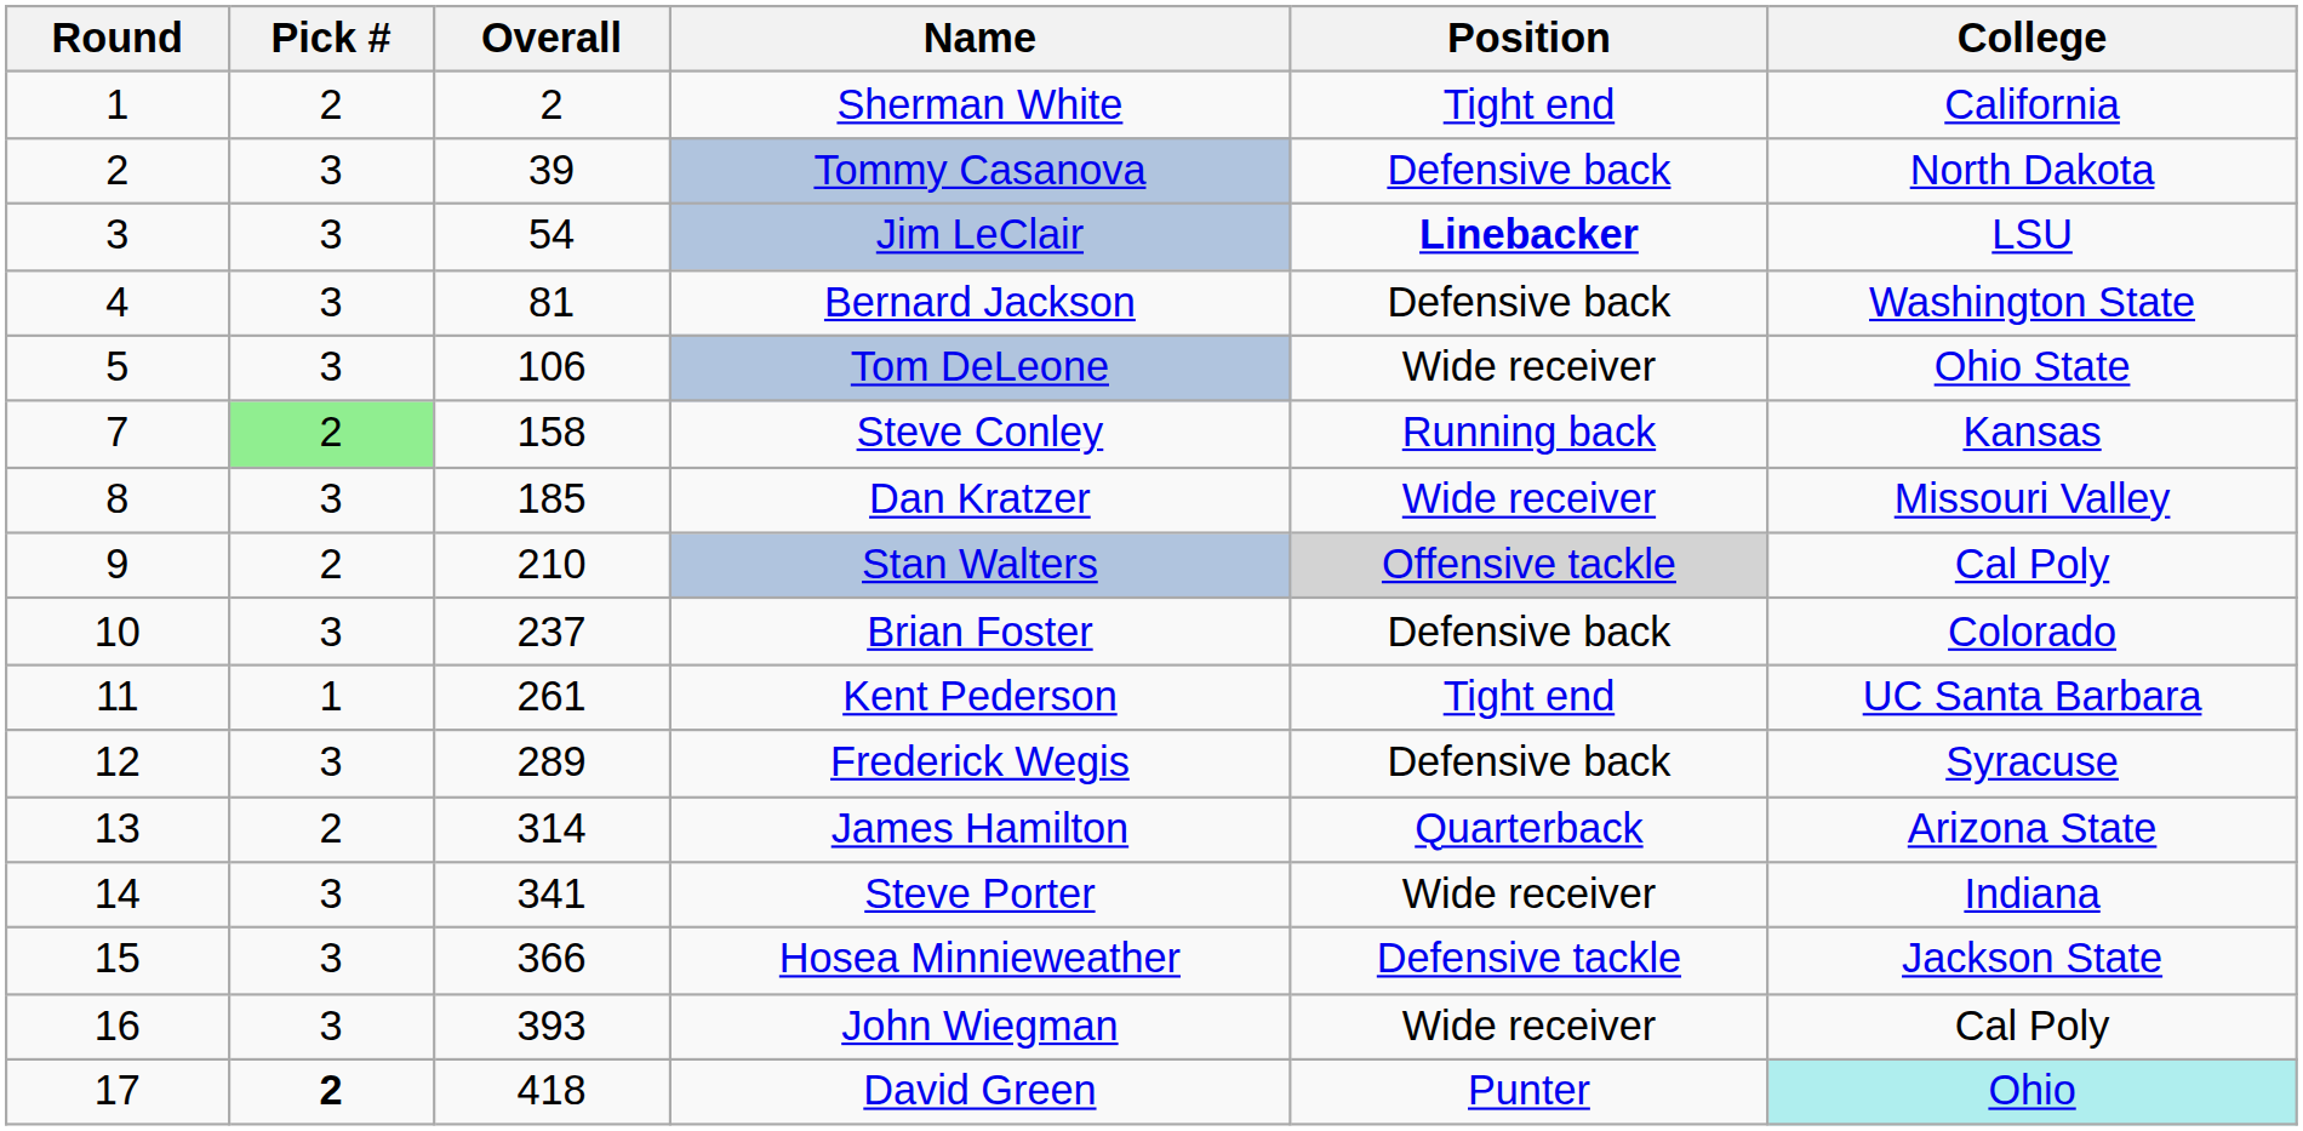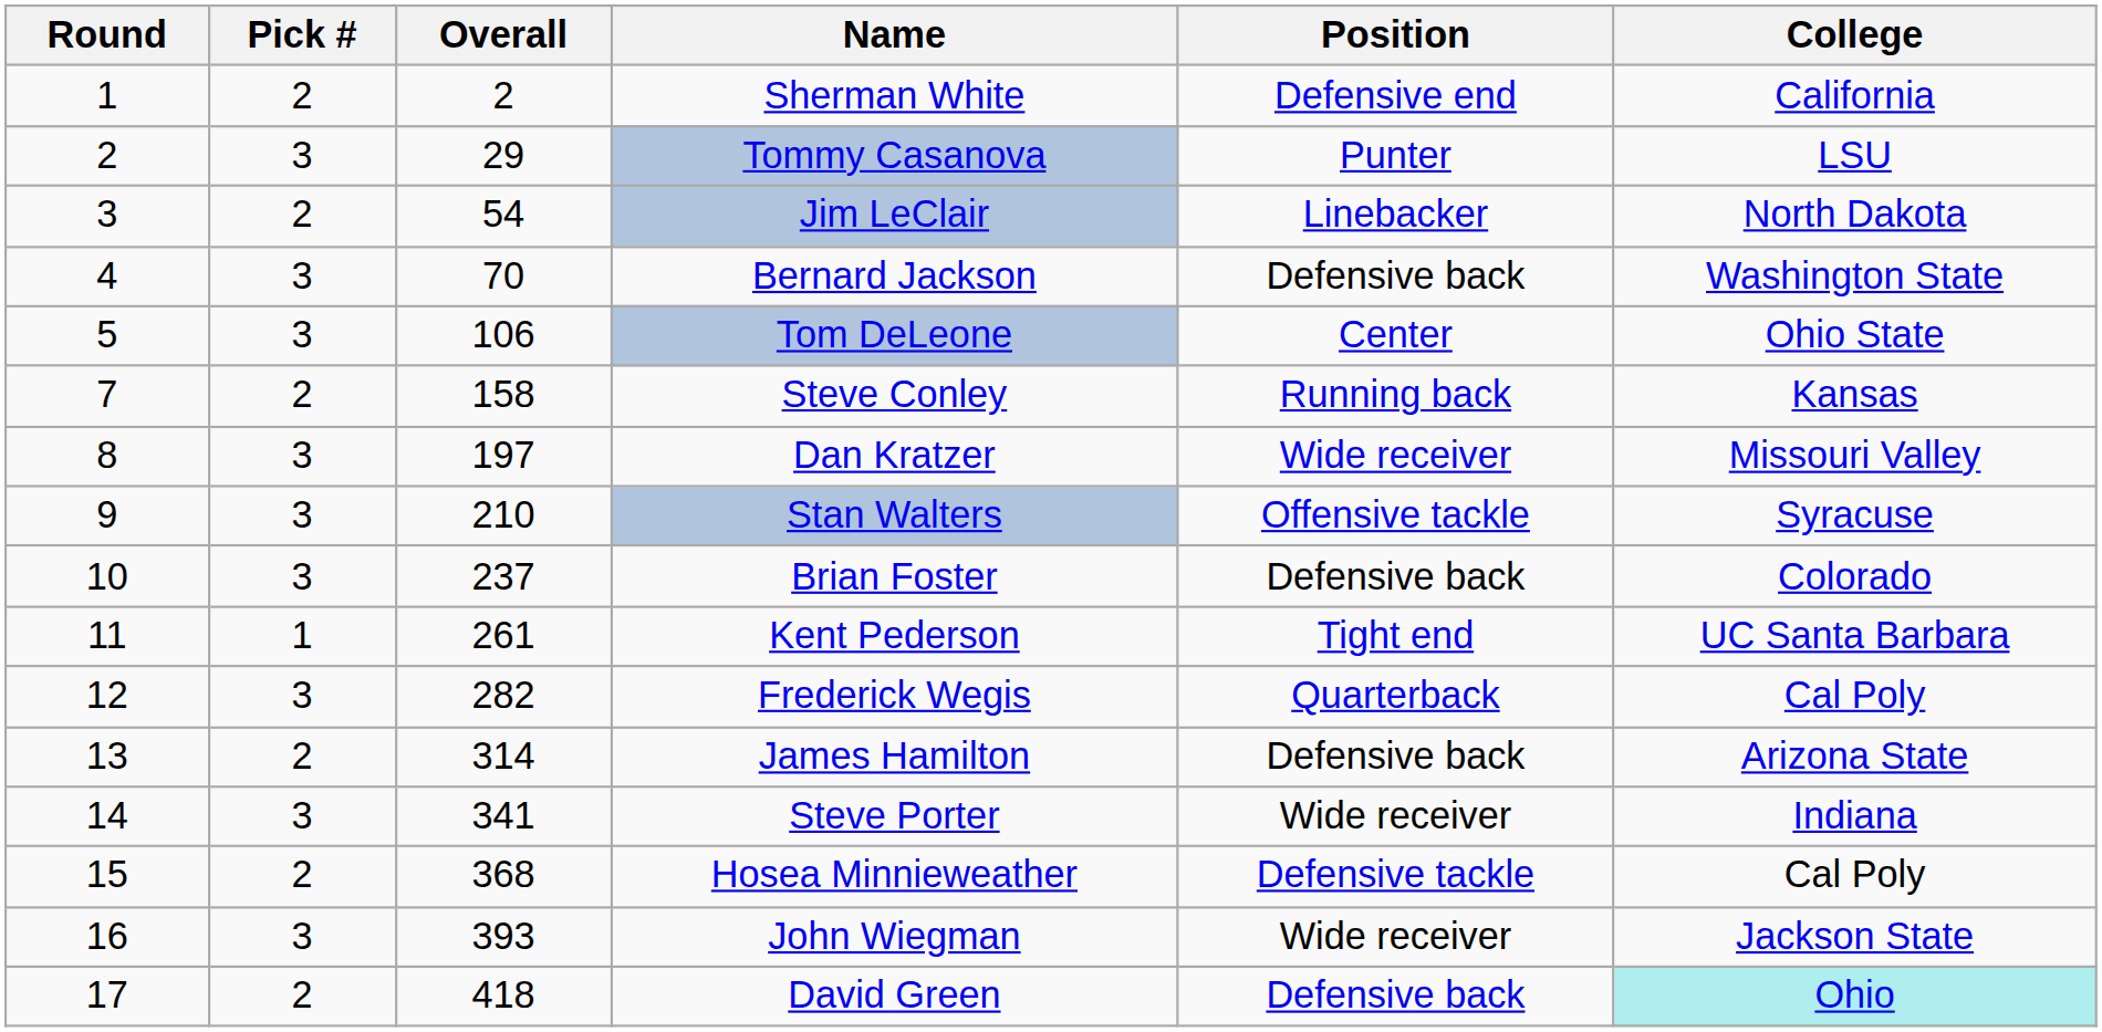 <table class="wikitable sortable sortable" style="width: 100%; text-align:center">
 <tr>
 <th>Round</th>
 <th>Pick #</th>
 <th>Overall</th>
 <th>Name</th>
 <th>Position</th>
 <th>College</th>
 </tr>
 <tr>
 <td>1</td>
 <td>2</td>
 <td>2</td>
 <td><a href='#'>Sherman White</a></td>
-<td><a href='#'>Tight end</a></td>
+<td><a href='#'>Defensive end</a></td>
 <td><a href='#'>California</a></td>
 </tr>
 <tr>
 <td>2</td>
 <td>3</td>
-<td>39</td>
+<td>29</td>
 <td bgcolor=lightsteelblue><a href='#'>Tommy Casanova</a></td>
-<td><a href='#'>Defensive back</a></td>
-<td><a href='#'>North Dakota</a></td>
+<td><a href='#'>Punter</a></td>
+<td><a href='#'>LSU</a></td>
 </tr>
 <tr>
 <td>3</td>
-<td>3</td>
+<td>2</td>
 <td>54</td>
 <td bgcolor=lightsteelblue><a href='#'>Jim LeClair</a></td>
-<td><strong><a href='#'>Linebacker</a></strong></td>
-<td><a href='#'>LSU</a></td>
+<td><a href='#'>Linebacker</a></td>
+<td><a href='#'>North Dakota</a></td>
 </tr>
 <tr>
 <td>4</td>
 <td>3</td>
-<td>81</td>
+<td>70</td>
 <td><a href='#'>Bernard Jackson</a></td>
 <td>Defensive back</td>
 <td><a href='#'>Washington State</a></td>
 </tr>
 <tr>
 <td>5</td>
 <td>3</td>
 <td>106</td>
 <td bgcolor=lightsteelblue><a href='#'>Tom DeLeone</a></td>
-<td>Wide receiver</td>
+<td><a href='#'>Center</a></td>
 <td><a href='#'>Ohio State</a></td>
 </tr>
 <tr>
 <td>7</td>
-<td style="background: lightgreen;">2</td>
+<td>2</td>
 <td>158</td>
 <td><a href='#'>Steve Conley</a></td>
 <td><a href='#'>Running back</a></td>
 <td><a href='#'>Kansas</a></td>
 </tr>
 <tr>
 <td>8</td>
 <td>3</td>
-<td>185</td>
+<td>197</td>
 <td><a href='#'>Dan Kratzer</a></td>
 <td><a href='#'>Wide receiver</a></td>
 <td><a href='#'>Missouri Valley</a></td>
 </tr>
 <tr>
 <td>9</td>
-<td>2</td>
+<td>3</td>
 <td>210</td>
 <td bgcolor=lightsteelblue><a href='#'>Stan Walters</a></td>
-<td style="background: lightgrey;"><a href='#'>Offensive tackle</a></td>
-<td><a href='#'>Cal Poly</a></td>
+<td><a href='#'>Offensive tackle</a></td>
+<td><a href='#'>Syracuse</a></td>
 </tr>
 <tr>
 <td>10</td>
 <td>3</td>
 <td>237</td>
 <td><a href='#'>Brian Foster</a></td>
 <td>Defensive back</td>
 <td><a href='#'>Colorado</a></td>
 </tr>
 <tr>
 <td>11</td>
 <td>1</td>
 <td>261</td>
 <td><a href='#'>Kent Pederson</a></td>
 <td><a href='#'>Tight end</a></td>
 <td><a href='#'>UC Santa Barbara</a></td>
 </tr>
 <tr>
 <td>12</td>
 <td>3</td>
-<td>289</td>
+<td>282</td>
 <td><a href='#'>Frederick Wegis</a></td>
-<td>Defensive back</td>
-<td><a href='#'>Syracuse</a></td>
+<td><a href='#'>Quarterback</a></td>
+<td><a href='#'>Cal Poly</a></td>
 </tr>
 <tr>
 <td>13</td>
 <td>2</td>
 <td>314</td>
 <td><a href='#'>James Hamilton</a></td>
-<td><a href='#'>Quarterback</a></td>
+<td>Defensive back</td>
 <td><a href='#'>Arizona State</a></td>
 </tr>
 <tr>
 <td>14</td>
 <td>3</td>
 <td>341</td>
 <td><a href='#'>Steve Porter</a></td>
 <td>Wide receiver</td>
 <td><a href='#'>Indiana</a></td>
 </tr>
 <tr>
 <td>15</td>
-<td>3</td>
-<td>366</td>
+<td>2</td>
+<td>368</td>
 <td><a href='#'>Hosea Minnieweather</a></td>
 <td><a href='#'>Defensive tackle</a></td>
-<td><a href='#'>Jackson State</a></td>
+<td>Cal Poly</td>
 </tr>
 <tr>
 <td>16</td>
 <td>3</td>
 <td>393</td>
 <td><a href='#'>John Wiegman</a></td>
 <td>Wide receiver</td>
-<td>Cal Poly</td>
+<td><a href='#'>Jackson State</a></td>
 </tr>
 <tr>
 <td>17</td>
-<td><strong>2</strong></td>
+<td>2</td>
 <td>418</td>
 <td><a href='#'>David Green</a></td>
-<td><a href='#'>Punter</a></td>
+<td><a href='#'>Defensive back</a></td>
 <td style="background: paleturquoise;"><a href='#'>Ohio</a></td>
 </tr>
 </table>
